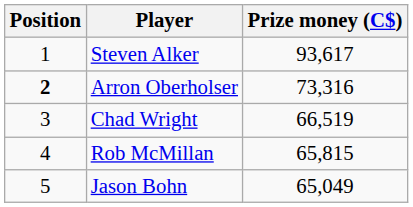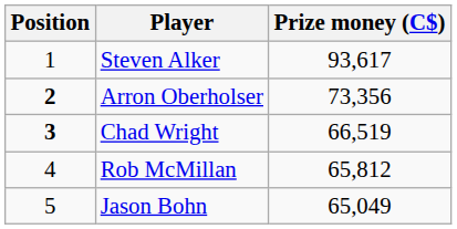 <table class=wikitable>
 <tr>
 <th>Position</th>
 <th>Player</th>
 <th>Prize money (<a href='#'>C$</a>)</th>
 </tr>
 <tr>
 <td align=center>1</td>
 <td> <a href='#'>Steven Alker</a></td>
 <td align=center>93,617</td>
 </tr>
 <tr>
 <td align=center><strong>2</strong></td>
 <td> <a href='#'>Arron Oberholser</a></td>
-<td align=center>73,316</td>
+<td align=center>73,356</td>
 </tr>
 <tr>
-<td align=center>3</td>
+<td align=center><strong>3</strong></td>
 <td> <a href='#'>Chad Wright</a></td>
 <td align=center>66,519</td>
 </tr>
 <tr>
 <td align=center>4</td>
 <td> <a href='#'>Rob McMillan</a></td>
-<td align=center>65,815</td>
+<td align=center>65,812</td>
 </tr>
 <tr>
 <td align=center>5</td>
 <td> <a href='#'>Jason Bohn</a></td>
 <td align=center>65,049</td>
 </tr>
 </table>
